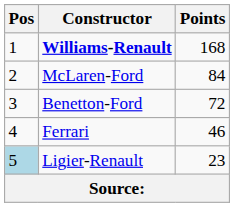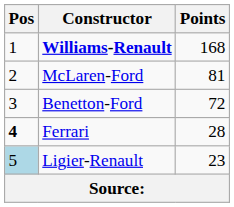 <table class="wikitable" style="font-size: 95%;">
 <tr>
 <th>Pos</th>
 <th>Constructor</th>
 <th>Points</th>
 </tr>
 <tr>
 <td>1</td>
 <td> <strong><a href='#'>Williams</a>-<a href='#'>Renault</a></strong></td>
 <td align="right">168</td>
 </tr>
 <tr>
 <td>2</td>
 <td> <a href='#'>McLaren</a>-<a href='#'>Ford</a></td>
-<td align="right">84</td>
+<td align="right">81</td>
 </tr>
 <tr>
 <td>3</td>
 <td> <a href='#'>Benetton</a>-<a href='#'>Ford</a></td>
 <td align="right">72</td>
 </tr>
 <tr>
-<td>4</td>
+<td><strong>4</strong></td>
 <td> <a href='#'>Ferrari</a></td>
-<td align="right">46</td>
+<td align="right">28</td>
 </tr>
 <tr>
 <td style="background: lightblue;">5</td>
 <td> <a href='#'>Ligier</a>-<a href='#'>Renault</a></td>
 <td align="right">23</td>
 </tr>
 <tr>
 <th colspan=3>Source:</th>
 </tr>
 </table>
